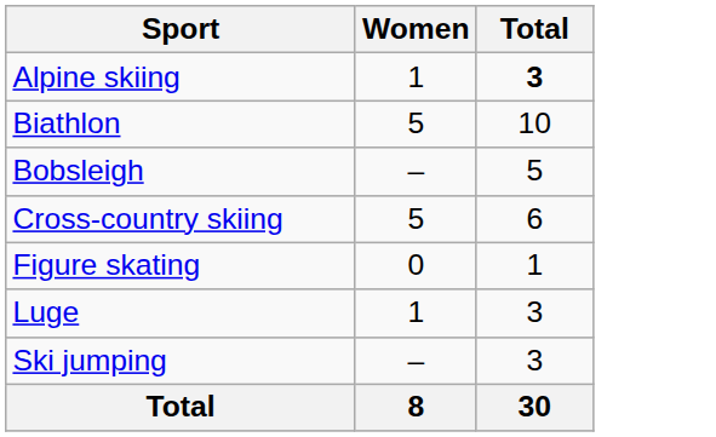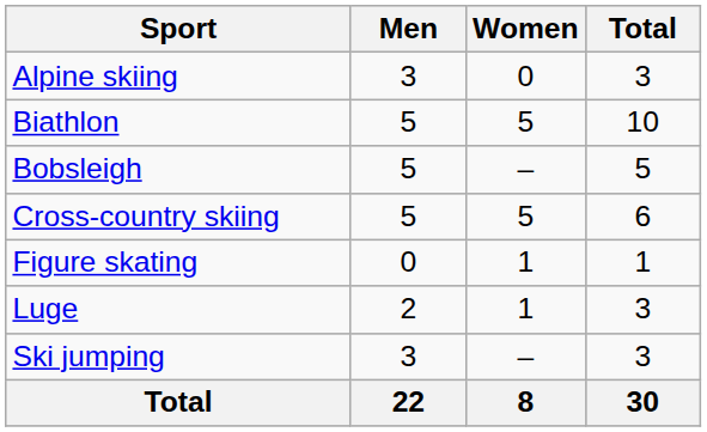 <table class="wikitable sortable" style="text-align:center;">
 <tr>
 <th width=180>Sport</th>
+<th width=55>Men</th>
 <th width=55>Women</th>
 <th width=55>Total</th>
 </tr>
 <tr>
 <td align=left><a href='#'>Alpine skiing</a></td>
-<td>1</td>
-<td><strong>3</strong></td>
+<td>3</td>
+<td>0</td>
+<td>3</td>
 </tr>
 <tr>
 <td align=left><a href='#'>Biathlon</a></td>
+<td>5</td>
 <td>5</td>
 <td>10</td>
 </tr>
 <tr>
 <td align=left><a href='#'>Bobsleigh</a></td>
+<td>5</td>
 <td>–</td>
 <td>5</td>
 </tr>
 <tr>
 <td align=left><a href='#'>Cross-country skiing</a></td>
+<td>5</td>
 <td>5</td>
 <td>6</td>
 </tr>
 <tr>
 <td align=left><a href='#'>Figure skating</a></td>
 <td>0</td>
 <td>1</td>
+<td>1</td>
 </tr>
 <tr>
 <td align=left><a href='#'>Luge</a></td>
+<td>2</td>
 <td>1</td>
 <td>3</td>
 </tr>
 <tr>
 <td align=left><a href='#'>Ski jumping</a></td>
+<td>3</td>
 <td>–</td>
 <td>3</td>
 </tr>
 <tr>
 <th>Total</th>
+<th>22</th>
 <th>8</th>
 <th>30</th>
 </tr>
 </table>
